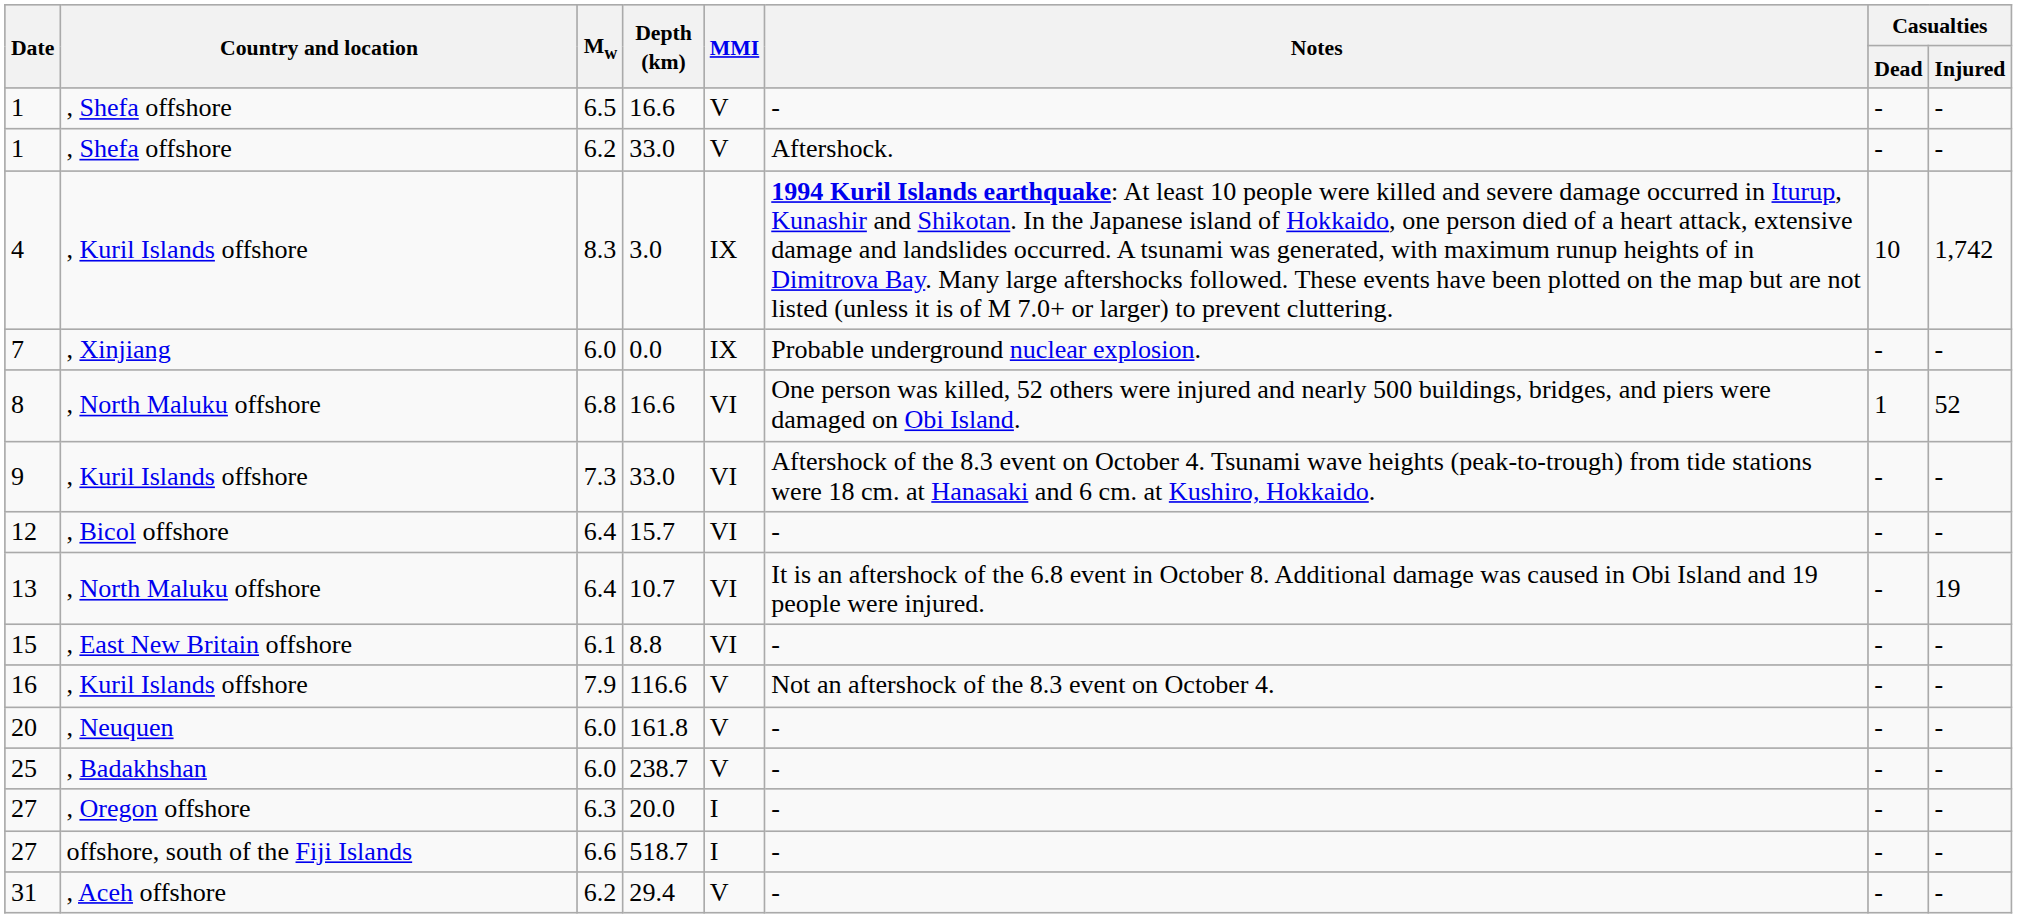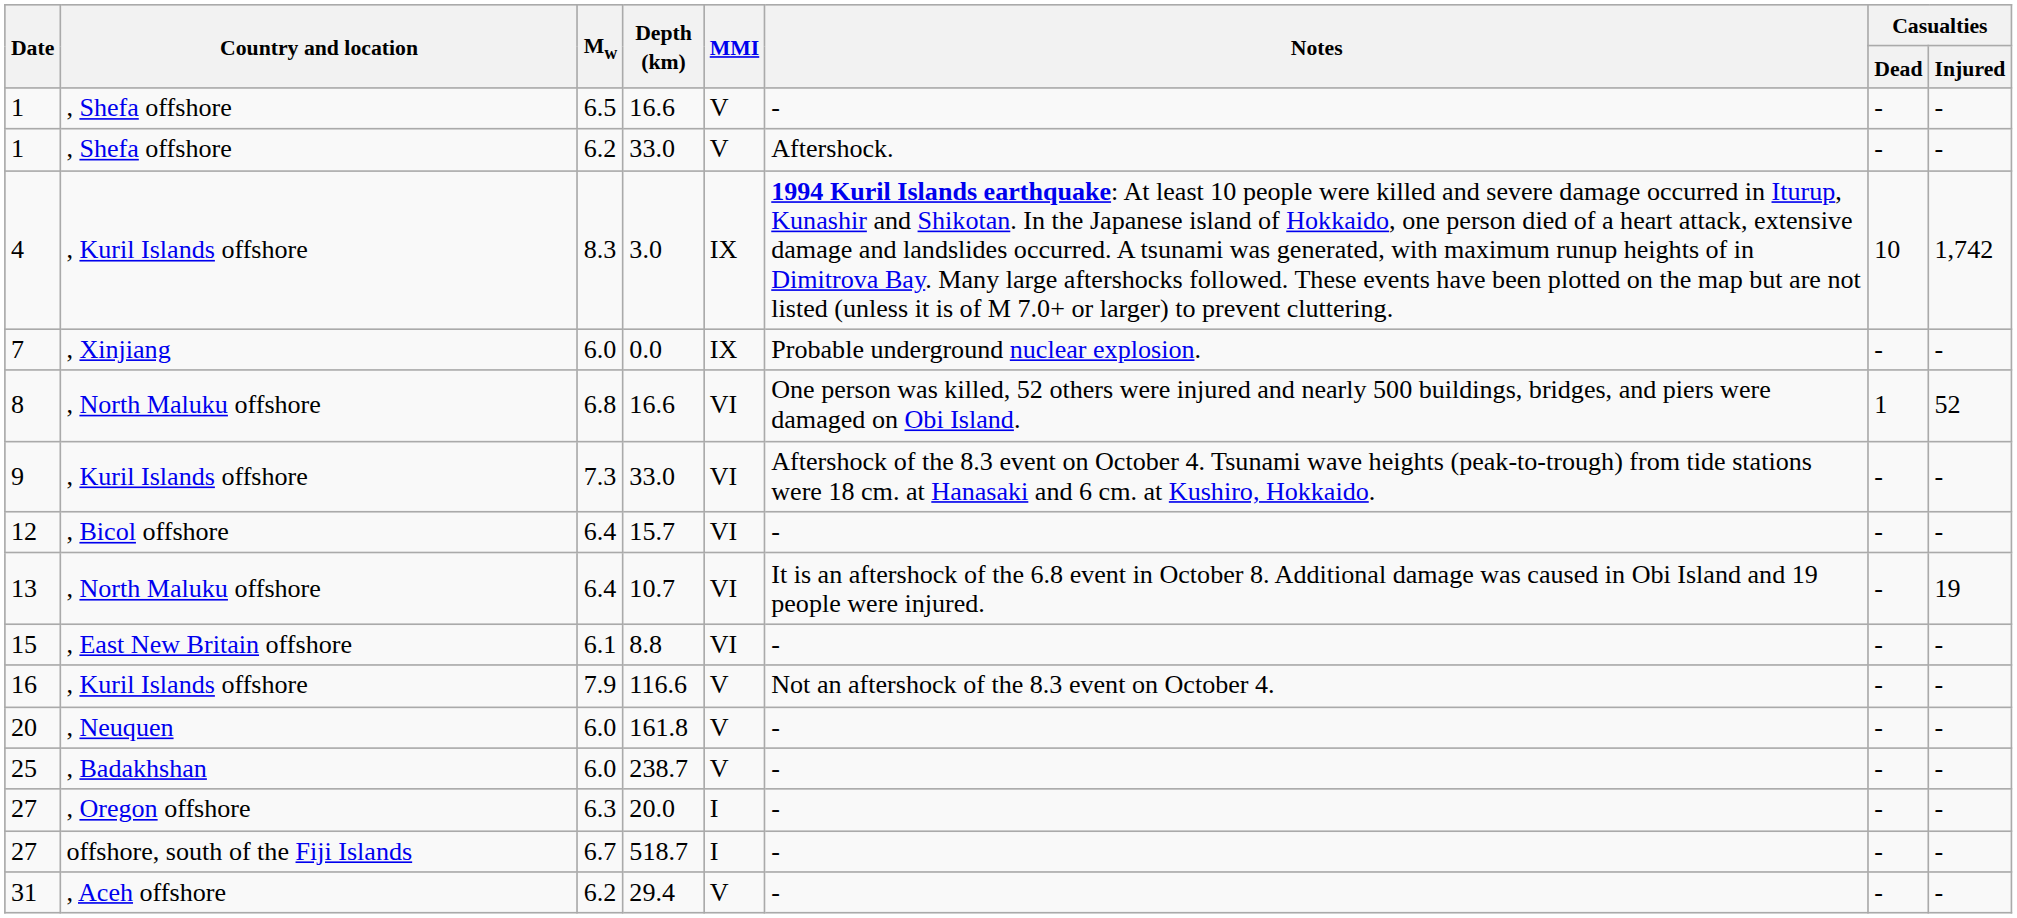 <table class="wikitable sortable" style="border:1px black; margin-left:1em;">
 <tr>
 <th rowspan="2"><small>Date</small></th>
 <th rowspan="2" style="width: 310px"><small>Country and location</small></th>
 <th rowspan="2"><small>M<sub>w</sub></small></th>
 <th rowspan="2"><small>Depth (km)</small></th>
 <th rowspan="2"><small><a href='#'>MMI</a></small></th>
 <th rowspan="2" class="unsortable"><small>Notes</small></th>
 <th colspan="2"><small>Casualties</small></th>
 </tr>
 <tr>
 <th><small>Dead</small></th>
 <th><small>Injured</small></th>
 </tr>
 <tr>
 <td>1</td>
 <td>, <a href='#'>Shefa</a> offshore</td>
 <td>6.5</td>
 <td>16.6</td>
 <td>V</td>
 <td>-</td>
 <td>-</td>
 <td>-</td>
 </tr>
 <tr>
 <td>1</td>
 <td>, <a href='#'>Shefa</a> offshore</td>
 <td>6.2</td>
 <td>33.0</td>
 <td>V</td>
 <td>Aftershock.</td>
 <td>-</td>
 <td>-</td>
 </tr>
 <tr>
 <td>4</td>
 <td>, <a href='#'>Kuril Islands</a> offshore</td>
 <td>8.3</td>
 <td>3.0</td>
 <td>IX</td>
 <td><strong><a href='#'>1994 Kuril Islands earthquake</a></strong>: At least 10 people were killed and severe damage occurred in <a href='#'>Iturup</a>, <a href='#'>Kunashir</a> and <a href='#'>Shikotan</a>. In the Japanese island of <a href='#'>Hokkaido</a>, one person died of a heart attack, extensive damage and landslides occurred. A tsunami was generated, with maximum runup heights of  in <a href='#'>Dimitrova Bay</a>. Many large aftershocks followed. These events have been plotted on the map but are not listed (unless it is of M 7.0+ or larger) to prevent cluttering.</td>
 <td>10</td>
 <td>1,742</td>
 </tr>
 <tr>
 <td>7</td>
 <td>, <a href='#'>Xinjiang</a></td>
 <td>6.0</td>
 <td>0.0</td>
 <td>IX</td>
 <td>Probable underground <a href='#'>nuclear explosion</a>.</td>
 <td>-</td>
 <td>-</td>
 </tr>
 <tr>
 <td>8</td>
 <td>, <a href='#'>North Maluku</a> offshore</td>
 <td>6.8</td>
 <td>16.6</td>
 <td>VI</td>
 <td>One person was killed, 52 others were injured and nearly 500 buildings, bridges, and piers were damaged on <a href='#'>Obi Island</a>.</td>
 <td>1</td>
 <td>52</td>
 </tr>
 <tr>
 <td>9</td>
 <td>, <a href='#'>Kuril Islands</a> offshore</td>
 <td>7.3</td>
 <td>33.0</td>
 <td>VI</td>
 <td>Aftershock of the 8.3 event on October 4. Tsunami wave heights (peak-to-trough) from tide stations were 18 cm. at <a href='#'>Hanasaki</a> and 6 cm. at <a href='#'>Kushiro, Hokkaido</a>.</td>
 <td>-</td>
 <td>-</td>
 </tr>
 <tr>
 <td>12</td>
 <td>, <a href='#'>Bicol</a> offshore</td>
 <td>6.4</td>
 <td>15.7</td>
 <td>VI</td>
 <td>-</td>
 <td>-</td>
 <td>-</td>
 </tr>
 <tr>
 <td>13</td>
 <td>, <a href='#'>North Maluku</a> offshore</td>
 <td>6.4</td>
 <td>10.7</td>
 <td>VI</td>
 <td>It is an aftershock of the 6.8 event in October 8. Additional damage was caused in Obi Island and 19 people were injured.</td>
 <td>-</td>
 <td>19</td>
 </tr>
 <tr>
 <td>15</td>
 <td>, <a href='#'>East New Britain</a> offshore</td>
 <td>6.1</td>
 <td>8.8</td>
 <td>VI</td>
 <td>-</td>
 <td>-</td>
 <td>-</td>
 </tr>
 <tr>
 <td>16</td>
 <td>, <a href='#'>Kuril Islands</a> offshore</td>
 <td>7.9</td>
 <td>116.6</td>
 <td>V</td>
 <td>Not an aftershock of the 8.3 event on October 4.</td>
 <td>-</td>
 <td>-</td>
 </tr>
 <tr>
 <td>20</td>
 <td>, <a href='#'>Neuquen</a></td>
 <td>6.0</td>
 <td>161.8</td>
 <td>V</td>
 <td>-</td>
 <td>-</td>
 <td>-</td>
 </tr>
 <tr>
 <td>25</td>
 <td>, <a href='#'>Badakhshan</a></td>
 <td>6.0</td>
 <td>238.7</td>
 <td>V</td>
 <td>-</td>
 <td>-</td>
 <td>-</td>
 </tr>
 <tr>
 <td>27</td>
 <td>, <a href='#'>Oregon</a> offshore</td>
 <td>6.3</td>
 <td>20.0</td>
 <td>I</td>
 <td>-</td>
 <td>-</td>
 <td>-</td>
 </tr>
 <tr>
 <td>27</td>
 <td> offshore, south of the <a href='#'>Fiji Islands</a></td>
-<td>6.6</td>
+<td>6.7</td>
 <td>518.7</td>
 <td>I</td>
 <td>-</td>
 <td>-</td>
 <td>-</td>
 </tr>
 <tr>
 <td>31</td>
 <td>, <a href='#'>Aceh</a> offshore</td>
 <td>6.2</td>
 <td>29.4</td>
 <td>V</td>
 <td>-</td>
 <td>-</td>
 <td>-</td>
 </tr>
 </table>
